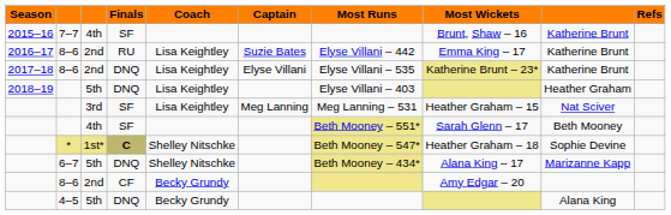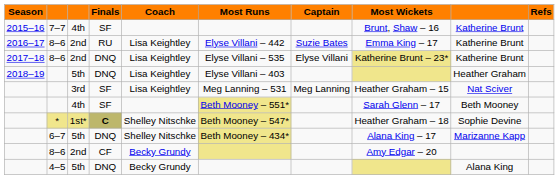 <table class="wikitable" style="font-size:100%">
 <tr>
 <th style="background:#ff8000;">Season</th>
 <th style="background:#ff8000;"></th>
 <th style="background:#ff8000;"></th>
 <th style="background:#ff8000;">Finals</th>
 <th style="background:#ff8000;">Coach</th>
+<th style="background:#ff8000;">Most Runs</th>
 <th style="background:#ff8000;">Captain</th>
-<th style="background:#ff8000;">Most Runs</th>
 <th style="background:#ff8000;">Most Wickets</th>
 <th style="background:#ff8000;"></th>
 <th style="background:#ff8000;">Refs</th>
 </tr>
 <tr align=center>
 <td><a href='#'>2015–16</a></td>
 <td>7–7</td>
 <td>4th</td>
 <td>SF</td>
 <td></td>
 <td></td>
 <td></td>
 <td><a href='#'>Brunt</a>, <a href='#'>Shaw</a> – 16</td>
 <td><a href='#'>Katherine Brunt</a></td>
 <td></td>
 </tr>
 <tr align=center>
 <td><a href='#'>2016–17</a></td>
 <td>8–6</td>
 <td>2nd</td>
 <td>RU</td>
 <td>Lisa Keightley</td>
+<td><a href='#'>Elyse Villani</a> – 442</td>
 <td><a href='#'>Suzie Bates</a></td>
-<td><a href='#'>Elyse Villani</a> – 442</td>
 <td><a href='#'>Emma King</a> – 17</td>
 <td>Katherine Brunt</td>
 <td></td>
 </tr>
 <tr align=center>
 <td><a href='#'>2017–18</a></td>
 <td>8–6</td>
 <td>2nd</td>
 <td>DNQ</td>
 <td>Lisa Keightley</td>
+<td>Elyse Villani – 535</td>
 <td>Elyse Villani</td>
-<td>Elyse Villani – 535</td>
 <td bgcolor="Khaki">Katherine Brunt – 23*</td>
 <td>Katherine Brunt</td>
 <td></td>
 </tr>
 <tr align=center>
 <td><a href='#'>2018–19</a></td>
 <td></td>
 <td>5th</td>
 <td>DNQ</td>
 <td>Lisa Keightley</td>
+<td>Elyse Villani – 403</td>
 <td></td>
-<td>Elyse Villani – 403</td>
 <td bgcolor="Khaki"></td>
 <td>Heather Graham</td>
 <td></td>
 </tr>
 <tr align=center>
 <td></td>
 <td></td>
 <td>3rd</td>
 <td>SF</td>
 <td>Lisa Keightley</td>
+<td>Meg Lanning – 531</td>
 <td>Meg Lanning</td>
-<td>Meg Lanning – 531</td>
 <td>Heather Graham – 15</td>
 <td><a href='#'>Nat Sciver</a></td>
 <td></td>
 </tr>
 <tr align=center>
 <td></td>
 <td></td>
 <td>4th</td>
 <td>SF</td>
 <td></td>
+<td bgcolor="Khaki"><a href='#'>Beth Mooney</a> – 551*</td>
 <td></td>
-<td bgcolor="Khaki"><a href='#'>Beth Mooney</a> – 551*</td>
 <td><a href='#'>Sarah Glenn</a> – 17</td>
 <td>Beth Mooney</td>
 <td></td>
 </tr>
 <tr align=center>
 <td></td>
 <td bgcolor="Khaki">*</td>
 <td bgcolor="Khaki">1st*</td>
 <td bgcolor="DarkKhaki"><strong>C</strong></td>
 <td>Shelley Nitschke</td>
+<td bgcolor="Khaki">Beth Mooney – 547*</td>
 <td></td>
-<td bgcolor="Khaki">Beth Mooney – 547*</td>
 <td>Heather Graham – 18</td>
 <td>Sophie Devine</td>
 <td></td>
 </tr>
 <tr align=center>
 <td></td>
 <td>6–7</td>
 <td>5th</td>
 <td>DNQ</td>
 <td>Shelley Nitschke</td>
+<td bgcolor="Khaki">Beth Mooney – 434*</td>
 <td></td>
-<td bgcolor="Khaki">Beth Mooney – 434*</td>
 <td><a href='#'>Alana King</a> – 17</td>
 <td><a href='#'>Marizanne Kapp</a></td>
 <td></td>
 </tr>
 <tr align=center>
 <td></td>
 <td>8–6</td>
 <td>2nd</td>
 <td>CF</td>
 <td><a href='#'>Becky Grundy</a></td>
+<td bgcolor="Khaki"></td>
 <td></td>
-<td bgcolor="Khaki"></td>
 <td><a href='#'>Amy Edgar</a> – 20</td>
 <td></td>
 <td></td>
 </tr>
 <tr align=center>
 <td></td>
 <td>4–5</td>
 <td>5th</td>
 <td>DNQ</td>
 <td>Becky Grundy</td>
 <td></td>
 <td></td>
 <td bgcolor="Khaki"></td>
 <td>Alana King</td>
 <td></td>
 </tr>
 </table>
